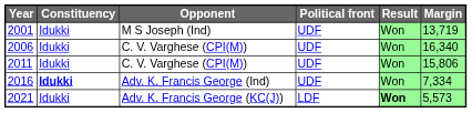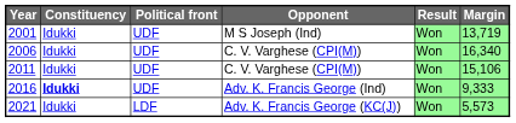 <table width="50%" cellpadding="2" cellspacing="0" border="1" style="border-collapse: collapse; border: 2px #000000 solid" style="font-size: 94%;">
 <tr>
 <th style="background-color:#666666; color:white">Year</th>
 <th style="background-color:#666666; color:white">Constituency</th>
+<th style="background-color:#666666; color:white">Political front</th>
 <th style="background-color:#666666; color:white">Opponent</th>
-<th style="background-color:#666666; color:white">Political front</th>
 <th style="background-color:#666666; color:white">Result</th>
 <th style="background-color:#666666; color:white">Margin</th>
 </tr>
 <tr --->
 <td><a href='#'>2001</a></td>
 <td><a href='#'>Idukki</a></td>
+<td><a href='#'>UDF</a></td>
 <td>M S Joseph (Ind)</td>
-<td><a href='#'>UDF</a></td>
 <td style="background: #98FB98;">Won</td>
 <td style="background: #98FB98;">13,719</td>
 </tr>
 <tr --->
 <td><a href='#'>2006</a></td>
 <td><a href='#'>Idukki</a></td>
+<td><a href='#'>UDF</a></td>
 <td>C. V. Varghese (<a href='#'>CPI(M)</a>)</td>
-<td><a href='#'>UDF</a></td>
 <td style="background: #98FB98;">Won</td>
 <td style="background: #98FB98;">16,340</td>
 </tr>
 <tr --->
 <td><a href='#'>2011</a></td>
 <td><a href='#'>Idukki</a></td>
+<td><a href='#'>UDF</a></td>
 <td>C. V. Varghese (<a href='#'>CPI(M)</a>)</td>
-<td><a href='#'>UDF</a></td>
 <td style="background: #98FB98;">Won</td>
-<td style="background: #98FB98;">15,806</td>
+<td style="background: #98FB98;">15,106</td>
 </tr>
 <tr --->
 <td><a href='#'>2016</a></td>
 <td><strong><a href='#'>Idukki</a></strong></td>
+<td><a href='#'>UDF</a></td>
 <td><a href='#'>Adv. K. Francis George</a> (Ind)</td>
-<td><a href='#'>UDF</a></td>
 <td style="background: #98FB98;">Won</td>
-<td style="background: #98FB98;">7,334</td>
+<td style="background: #98FB98;">9,333</td>
 </tr>
 <tr --->
 <td><a href='#'>2021</a></td>
 <td><a href='#'>Idukki</a></td>
+<td><a href='#'>LDF</a></td>
 <td><a href='#'>Adv. K. Francis George</a> (<a href='#'>KC(J)</a>)</td>
-<td><a href='#'>LDF</a></td>
-<td style="background: #98FB98;"><strong>Won</strong></td>
+<td style="background: #98FB98;">Won</td>
 <td style="background: #98FB98;">5,573</td>
 </tr>
 </table>
